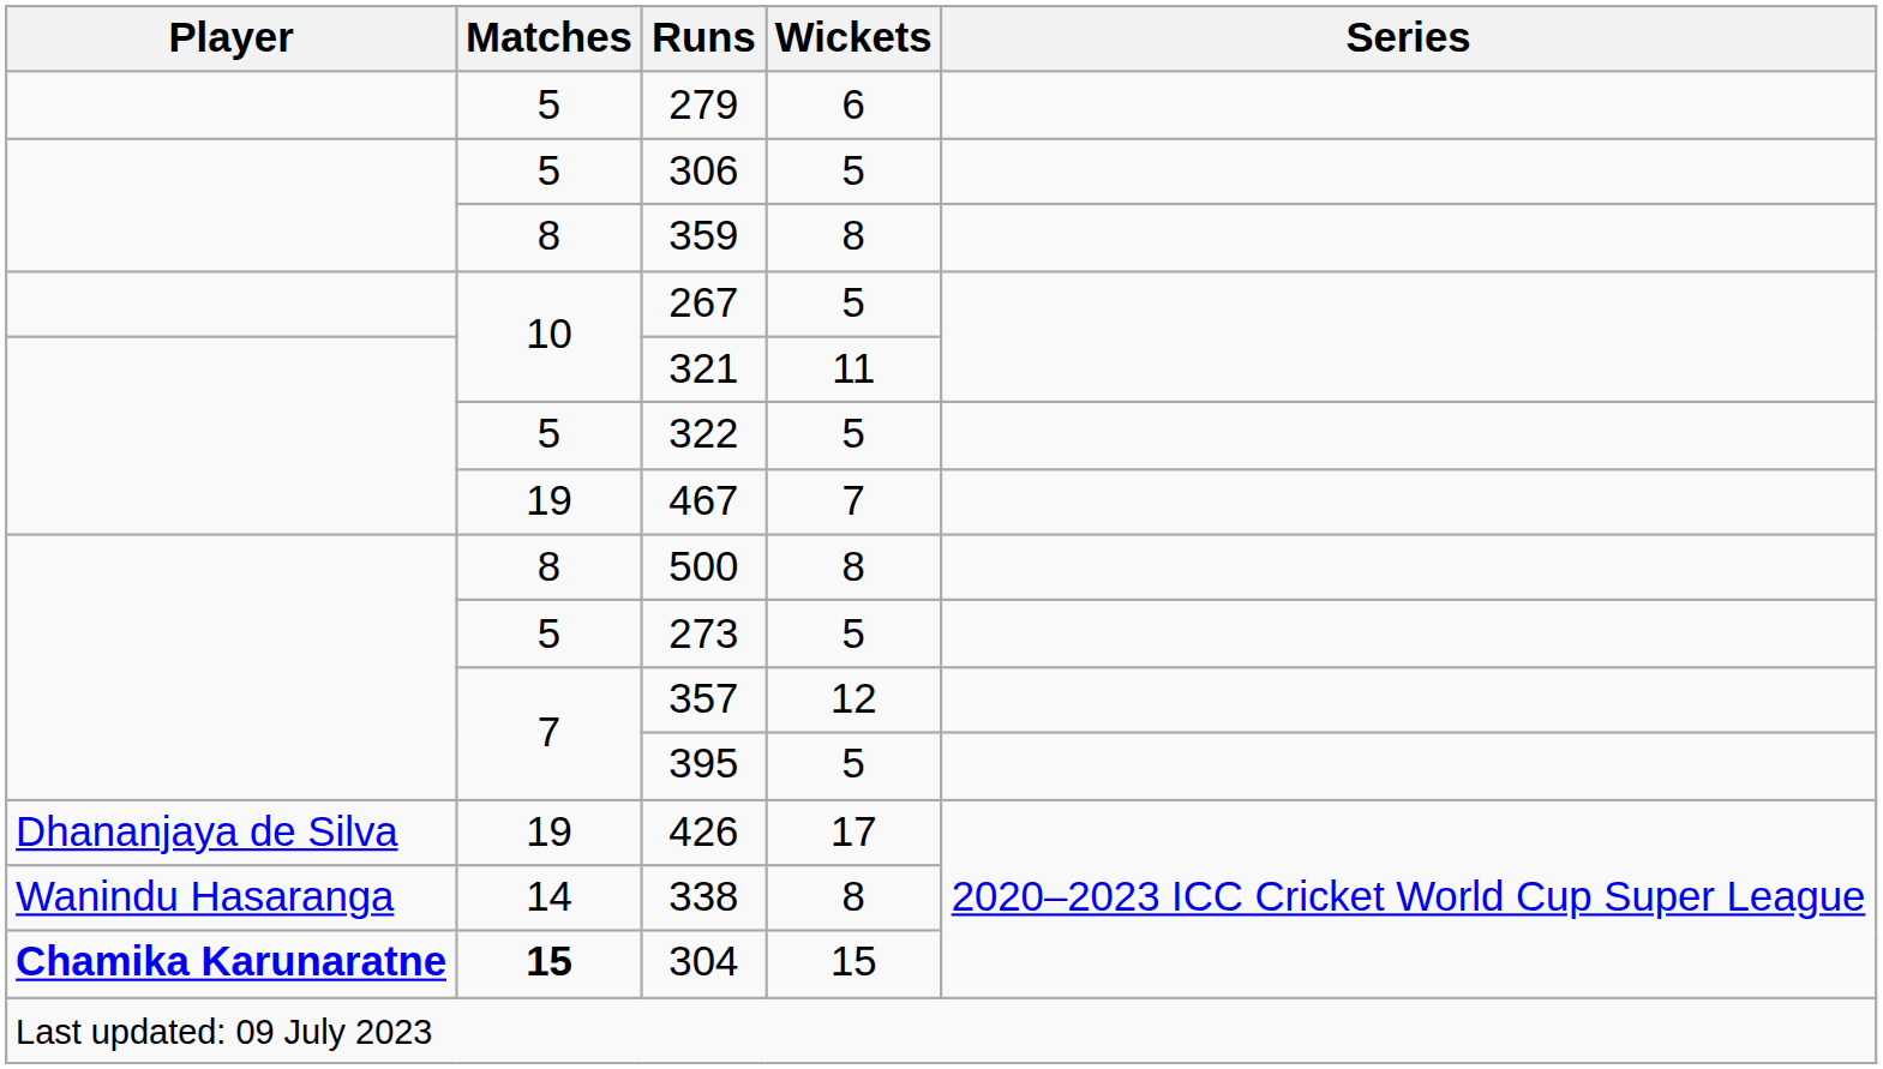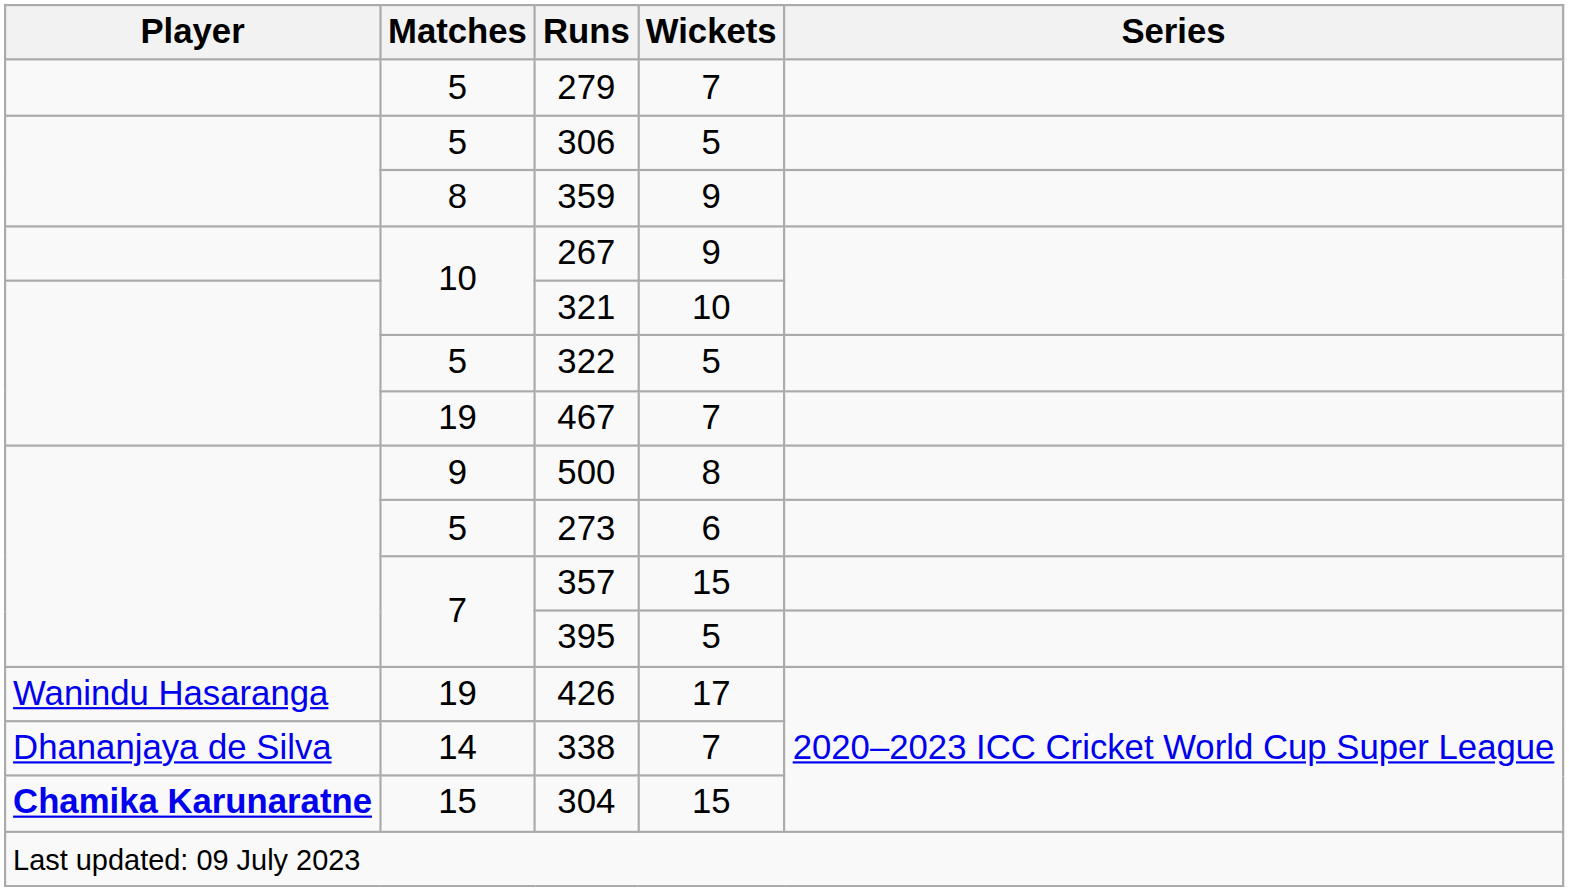 <table class="wikitable plainrowheaders sortable">
 <tr>
 <th scope=col>Player</th>
 <th scope=col>Matches</th>
 <th scope=col>Runs</th>
 <th scope=col>Wickets</th>
 <th scope=col>Series</th>
 </tr>
 <tr>
 <td></td>
 <td align=center>5</td>
 <td align=center>279</td>
-<td align=center>6</td>
+<td align=center>7</td>
 <td></td>
 </tr>
 <tr>
 <td rowspan=2></td>
 <td align=center>5</td>
 <td align=center>306</td>
 <td align=center>5</td>
 <td></td>
 </tr>
 <tr>
 <td align=center>8</td>
 <td align=center>359</td>
-<td align=center>8</td>
+<td align=center>9</td>
 <td></td>
 </tr>
 <tr>
 <td></td>
 <td align=center rowspan=2>10</td>
 <td align=center>267</td>
-<td align=center>5</td>
+<td align=center>9</td>
 <td rowspan=2></td>
 </tr>
 <tr>
 <td rowspan=3></td>
 <td align=center>321</td>
-<td align=center>11</td>
+<td align=center>10</td>
 </tr>
 <tr>
 <td align=center>5</td>
 <td align=center>322</td>
 <td align=center>5</td>
 <td></td>
 </tr>
 <tr>
 <td align=center>19</td>
 <td align=center>467</td>
 <td align=center>7</td>
 <td></td>
 </tr>
 <tr>
 <td rowspan=4></td>
-<td align=center>8</td>
+<td align=center>9</td>
 <td align=center>500</td>
 <td align=center>8</td>
 <td></td>
 </tr>
 <tr>
 <td align=center>5</td>
 <td align=center>273</td>
-<td align=center>5</td>
+<td align=center>6</td>
 <td></td>
 </tr>
 <tr>
 <td align=center rowspan=2>7</td>
 <td align=center>357</td>
-<td align=center>12</td>
+<td align=center>15</td>
 <td></td>
 </tr>
 <tr>
 <td align=center>395</td>
 <td align=center>5</td>
 <td></td>
 </tr>
 <tr>
-<td><a href='#'>Dhananjaya de Silva</a> </td>
+<td><a href='#'>Wanindu Hasaranga</a> </td>
 <td align=center>19</td>
 <td align=center>426</td>
 <td align=center>17</td>
 <td rowspan="3"><a href='#'>2020–2023 ICC Cricket World Cup Super League</a></td>
 </tr>
 <tr>
-<td><a href='#'>Wanindu Hasaranga</a> </td>
+<td><a href='#'>Dhananjaya de Silva</a> </td>
 <td align=center>14</td>
 <td align=center>338</td>
-<td align=center>8</td>
+<td align=center>7</td>
 </tr>
 <tr>
 <td><strong><a href='#'>Chamika Karunaratne</a> </strong></td>
-<td align=center><strong>15</strong></td>
+<td align=center>15</td>
 <td align=center>304</td>
 <td align=center>15</td>
 </tr>
 <tr class="sortbottom">
 <td colspan="5"><small>Last updated: 09 July 2023</small></td>
 </tr>
 </table>
